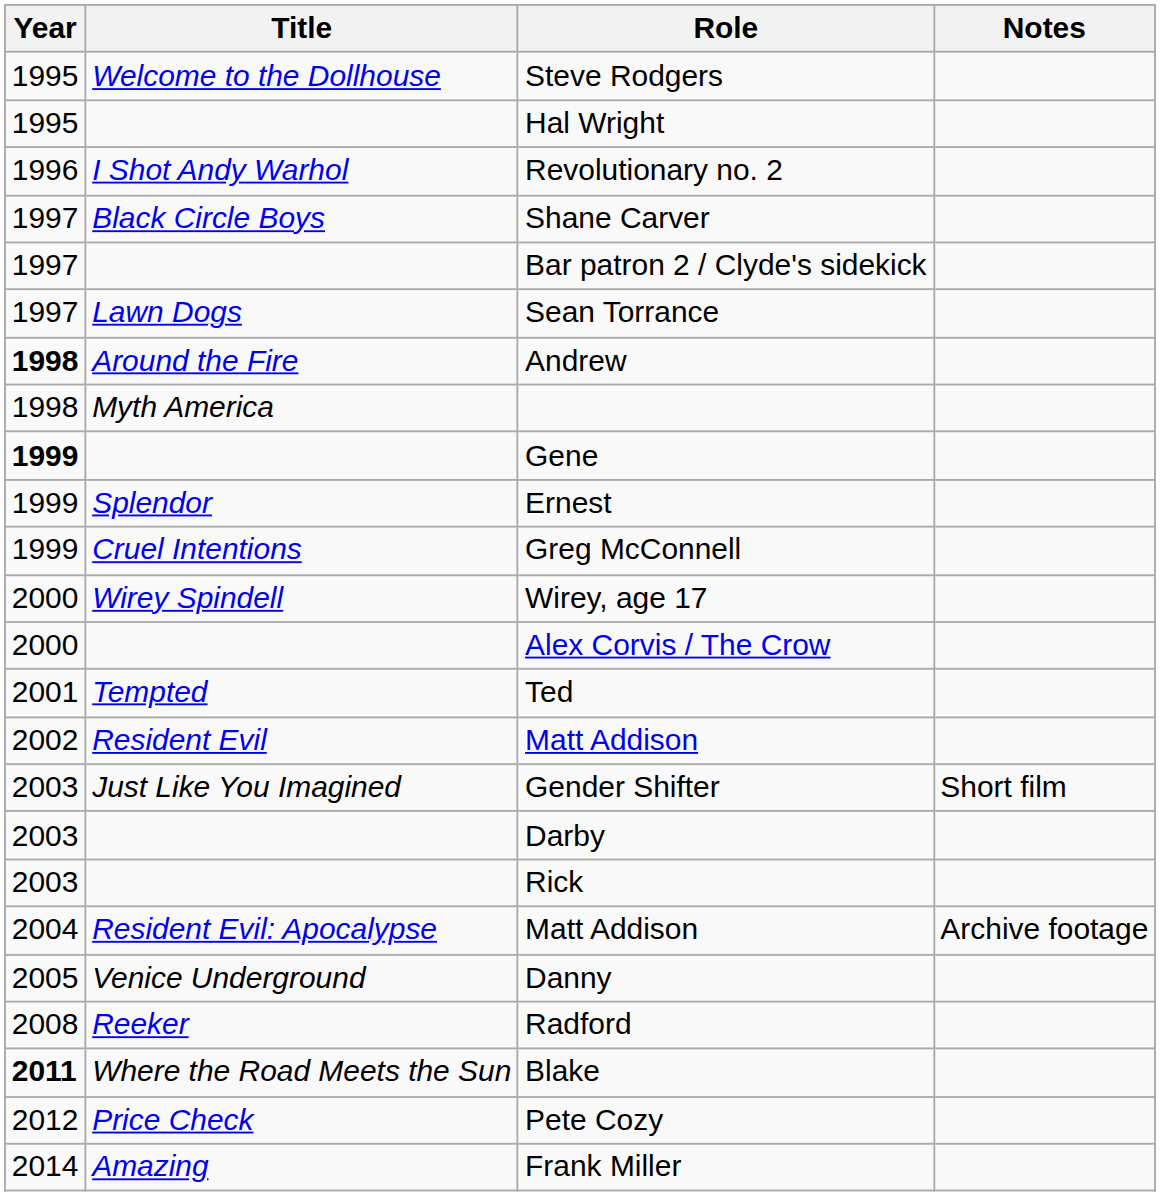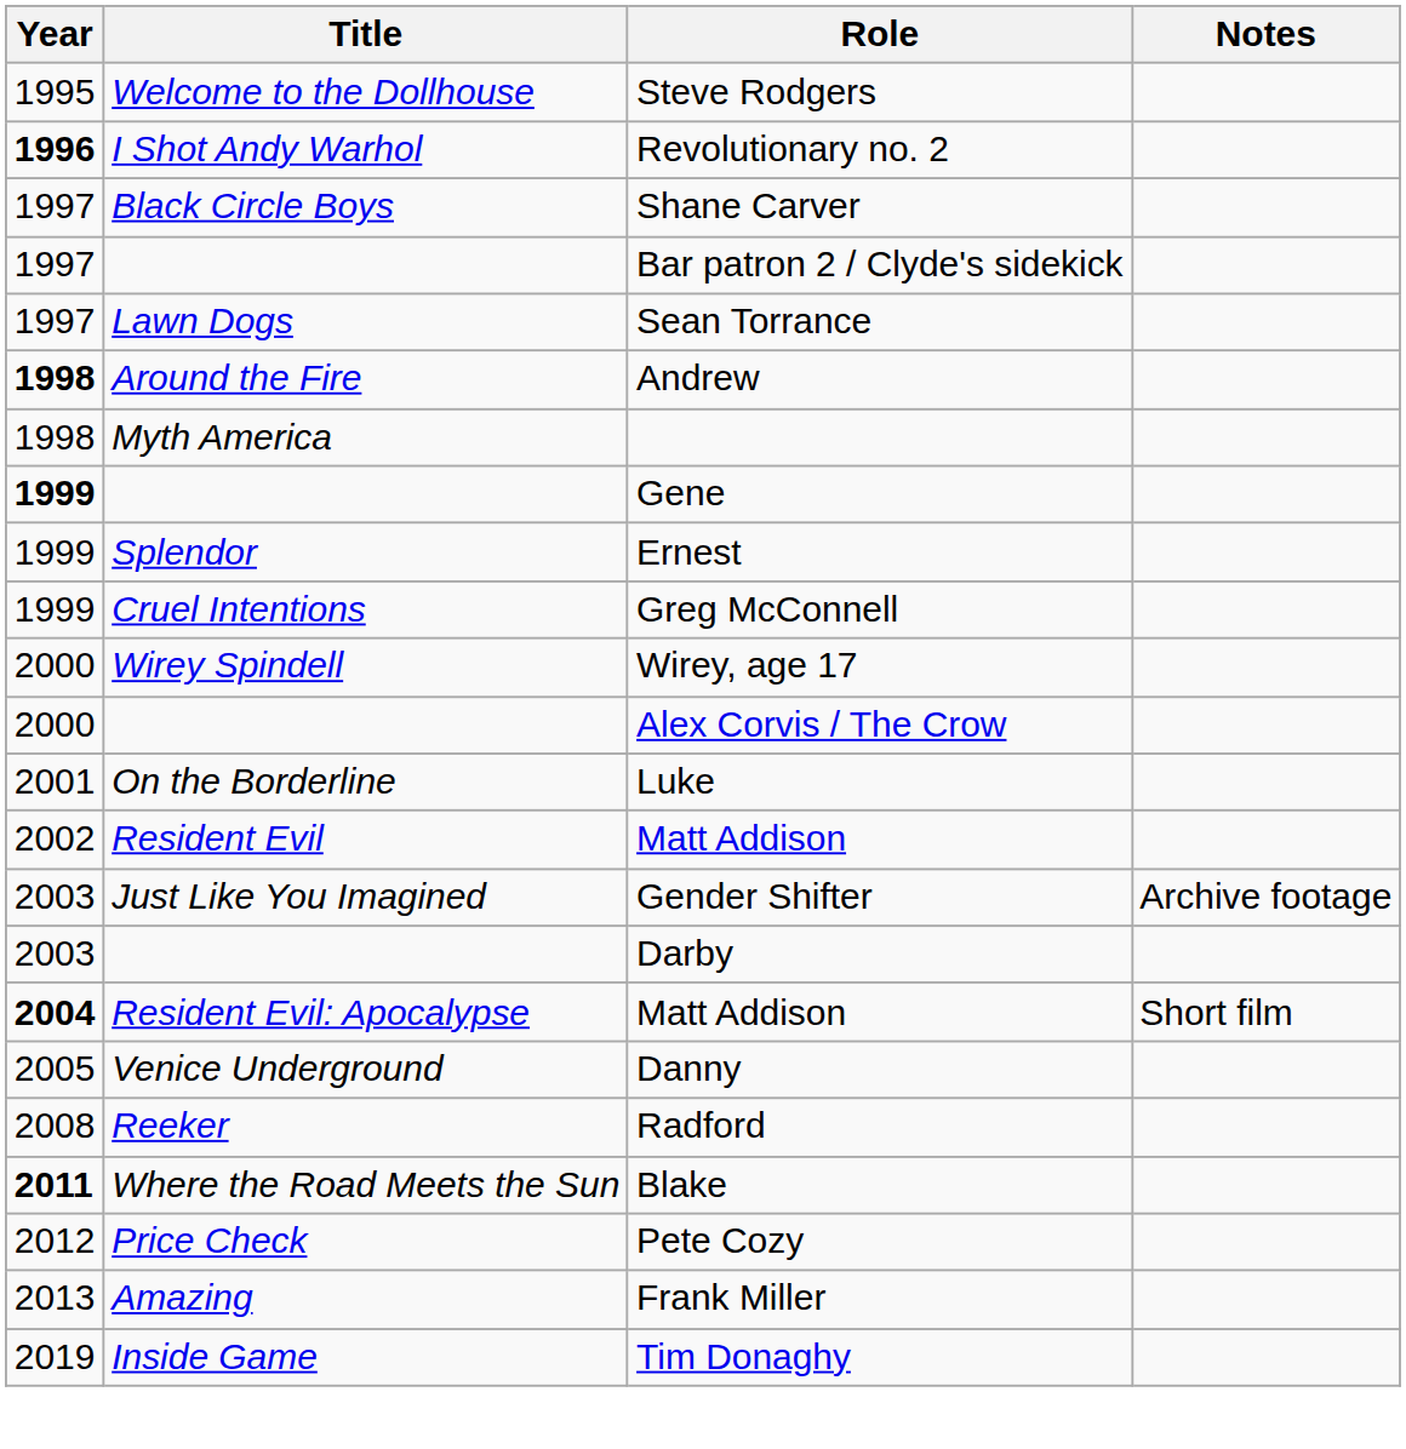 <table class="wikitable sortable">
 <tr>
 <th>Year</th>
 <th>Title</th>
 <th>Role</th>
 <th class="unsortable">Notes</th>
 </tr>
 <tr>
 <td>1995</td>
 <td><em><a href='#'>Welcome to the Dollhouse</a></em></td>
 <td>Steve Rodgers</td>
 <td></td>
 </tr>
 <tr>
-<td>1995</td>
-<td><em></em></td>
-<td>Hal Wright</td>
-<td></td>
-</tr>
-<tr>
-<td>1996</td>
+<td><strong>1996</strong></td>
 <td><em><a href='#'>I Shot Andy Warhol</a></em></td>
 <td>Revolutionary no. 2</td>
 <td></td>
 </tr>
 <tr>
 <td>1997</td>
 <td><em><a href='#'>Black Circle Boys</a></em></td>
 <td>Shane Carver</td>
 <td></td>
 </tr>
 <tr>
 <td>1997</td>
 <td><em></em></td>
 <td>Bar patron 2 / Clyde's sidekick</td>
 <td></td>
 </tr>
 <tr>
 <td>1997</td>
 <td><em><a href='#'>Lawn Dogs</a></em></td>
 <td>Sean Torrance</td>
 <td></td>
 </tr>
 <tr>
 <td><strong>1998</strong></td>
 <td><em><a href='#'>Around the Fire</a></em></td>
 <td>Andrew</td>
 <td></td>
 </tr>
 <tr>
 <td>1998</td>
 <td><em>Myth America</em></td>
 <td></td>
 <td></td>
 </tr>
 <tr>
 <td><strong>1999</strong></td>
 <td><em></em></td>
 <td>Gene</td>
 <td></td>
 </tr>
 <tr>
 <td>1999</td>
 <td><em><a href='#'>Splendor</a></em></td>
 <td>Ernest</td>
 <td></td>
 </tr>
 <tr>
 <td>1999</td>
 <td><em><a href='#'>Cruel Intentions</a></em></td>
 <td>Greg McConnell</td>
 <td></td>
 </tr>
 <tr>
 <td>2000</td>
 <td><em><a href='#'>Wirey Spindell</a></em></td>
 <td>Wirey, age 17</td>
 <td></td>
 </tr>
 <tr>
 <td>2000</td>
 <td><em></em></td>
 <td><a href='#'>Alex Corvis / The Crow</a></td>
 <td></td>
 </tr>
 <tr>
 <td>2001</td>
-<td><em><a href='#'>Tempted</a></em></td>
-<td>Ted</td>
+<td><em>On the Borderline</em></td>
+<td>Luke</td>
 <td></td>
 </tr>
 <tr>
 <td>2002</td>
 <td><em><a href='#'>Resident Evil</a></em></td>
 <td><a href='#'>Matt Addison</a></td>
 <td></td>
 </tr>
 <tr>
 <td>2003</td>
 <td><em>Just Like You Imagined</em></td>
 <td>Gender Shifter</td>
-<td>Short film</td>
+<td>Archive footage</td>
 </tr>
 <tr>
 <td>2003</td>
 <td><em></em></td>
 <td>Darby</td>
 <td></td>
 </tr>
 <tr>
-<td>2003</td>
-<td><em></em></td>
-<td>Rick</td>
-<td></td>
-</tr>
-<tr>
-<td>2004</td>
+<td><strong>2004</strong></td>
 <td><em><a href='#'>Resident Evil: Apocalypse</a></em></td>
 <td>Matt Addison</td>
-<td>Archive footage</td>
+<td>Short film</td>
 </tr>
 <tr>
 <td>2005</td>
 <td><em>Venice Underground</em></td>
 <td>Danny</td>
 <td></td>
 </tr>
 <tr>
 <td>2008</td>
 <td><em><a href='#'>Reeker</a></em></td>
 <td>Radford</td>
 <td></td>
 </tr>
 <tr>
 <td><strong>2011</strong></td>
 <td><em>Where the Road Meets the Sun</em></td>
 <td>Blake</td>
 <td></td>
 </tr>
 <tr>
 <td>2012</td>
 <td><em><a href='#'>Price Check</a></em></td>
 <td>Pete Cozy</td>
 <td></td>
 </tr>
 <tr>
-<td>2014</td>
+<td>2013</td>
 <td><em><a href='#'>Amazing</a></em></td>
 <td>Frank Miller</td>
 <td></td>
 </tr>
+<tr>
+<td>2019</td>
+<td><em><a href='#'>Inside Game</a></em></td>
+<td><a href='#'>Tim Donaghy</a></td>
+<td></td>
+</tr>
 </table>
